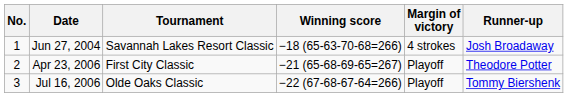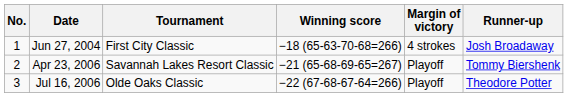 <table class="wikitable" style="font-size:95%;">
 <tr>
 <th>No.</th>
 <th>Date</th>
 <th>Tournament</th>
 <th>Winning score</th>
 <th>Margin of<br>victory</th>
 <th>Runner-up</th>
 </tr>
 <tr>
 <td align=center>1</td>
 <td align=right>Jun 27, 2004</td>
-<td>Savannah Lakes Resort Classic</td>
+<td>First City Classic</td>
 <td>−18 (65-63-70-68=266)</td>
 <td>4 strokes</td>
 <td> <a href='#'>Josh Broadaway</a></td>
 </tr>
 <tr>
 <td align=center>2</td>
 <td align=right>Apr 23, 2006</td>
-<td>First City Classic</td>
+<td>Savannah Lakes Resort Classic</td>
 <td>−21 (65-68-69-65=267)</td>
 <td>Playoff</td>
-<td> <a href='#'>Theodore Potter</a></td>
+<td> <a href='#'>Tommy Biershenk</a></td>
 </tr>
 <tr>
 <td align=center>3</td>
 <td align=right>Jul 16, 2006</td>
 <td>Olde Oaks Classic</td>
 <td>−22 (67-68-67-64=266)</td>
 <td>Playoff</td>
-<td> <a href='#'>Tommy Biershenk</a></td>
+<td> <a href='#'>Theodore Potter</a></td>
 </tr>
 </table>
